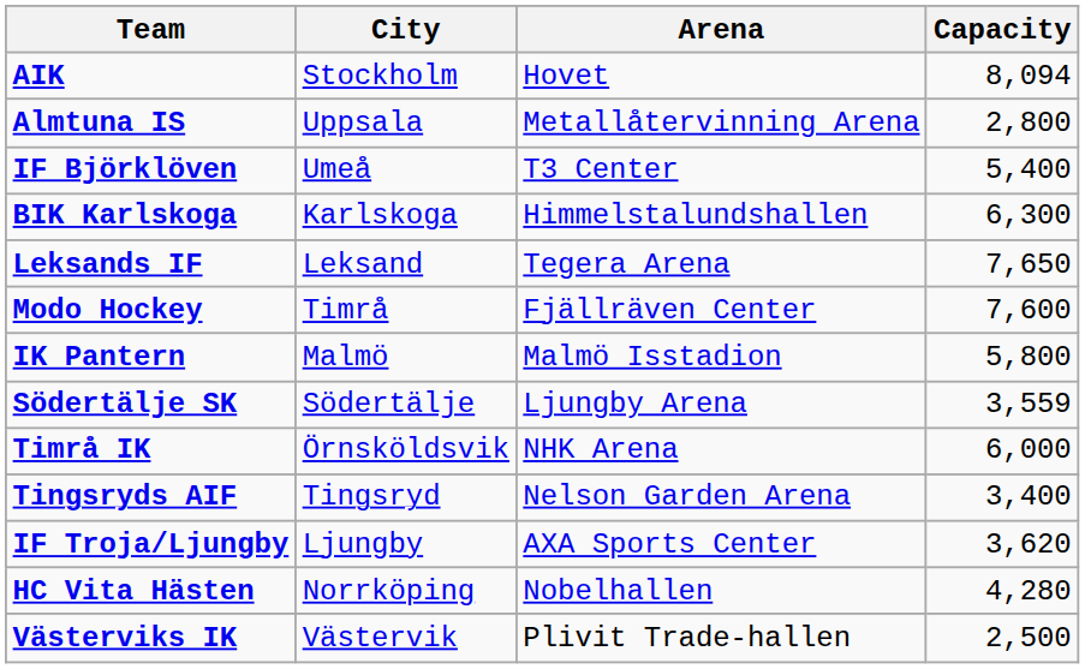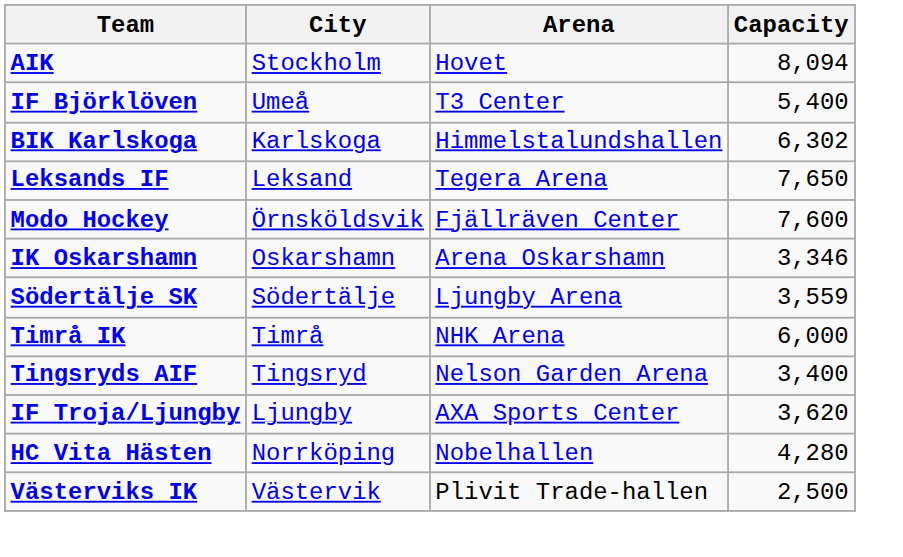 <table class="wikitable sortable">
 <tr>
 <th>Team</th>
 <th>City</th>
 <th>Arena</th>
 <th>Capacity</th>
 </tr>
 <tr>
 <td><strong><a href='#'>AIK</a></strong></td>
 <td><a href='#'>Stockholm</a></td>
 <td><a href='#'>Hovet</a></td>
 <td style="text-align:right;">8,094</td>
 </tr>
 <tr>
-<td><strong><a href='#'>Almtuna IS</a></strong></td>
-<td><a href='#'>Uppsala</a></td>
-<td><a href='#'>Metallåtervinning Arena</a></td>
-<td style="text-align:right;">2,800</td>
-</tr>
-<tr>
 <td><strong><a href='#'>IF Björklöven</a></strong></td>
 <td><a href='#'>Umeå</a></td>
 <td><a href='#'>T3 Center</a></td>
 <td style="text-align:right;">5,400</td>
 </tr>
 <tr>
 <td><strong><a href='#'>BIK Karlskoga</a></strong></td>
 <td><a href='#'>Karlskoga</a></td>
 <td><a href='#'>Himmelstalundshallen</a></td>
-<td style="text-align:right;">6,300</td>
+<td style="text-align:right;">6,302</td>
 </tr>
 <tr>
 <td><strong><a href='#'>Leksands IF</a></strong></td>
 <td><a href='#'>Leksand</a></td>
 <td><a href='#'>Tegera Arena</a></td>
 <td style="text-align:right;">7,650</td>
 </tr>
 <tr>
 <td><strong><a href='#'>Modo Hockey</a></strong></td>
-<td><a href='#'>Timrå</a></td>
+<td><a href='#'>Örnsköldsvik</a></td>
 <td><a href='#'>Fjällräven Center</a></td>
 <td style="text-align:right;">7,600</td>
 </tr>
 <tr>
-<td><strong><a href='#'>IK Pantern</a></strong></td>
-<td><a href='#'>Malmö</a></td>
-<td><a href='#'>Malmö Isstadion</a></td>
-<td style="text-align:right;">5,800</td>
+<td><strong><a href='#'>IK Oskarshamn</a></strong></td>
+<td><a href='#'>Oskarshamn</a></td>
+<td><a href='#'>Arena Oskarshamn</a></td>
+<td style="text-align:right;">3,346</td>
 </tr>
 <tr>
 <td><strong><a href='#'>Södertälje SK</a></strong></td>
 <td><a href='#'>Södertälje</a></td>
 <td><a href='#'>Ljungby Arena</a></td>
 <td style="text-align:right;">3,559</td>
 </tr>
 <tr>
 <td><strong><a href='#'>Timrå IK</a></strong></td>
-<td><a href='#'>Örnsköldsvik</a></td>
+<td><a href='#'>Timrå</a></td>
 <td><a href='#'>NHK Arena</a></td>
 <td style="text-align:right;">6,000</td>
 </tr>
 <tr>
 <td><strong><a href='#'>Tingsryds AIF</a></strong></td>
 <td><a href='#'>Tingsryd</a></td>
 <td><a href='#'>Nelson Garden Arena</a></td>
 <td style="text-align:right;">3,400</td>
 </tr>
 <tr>
 <td><strong><a href='#'>IF Troja/Ljungby</a></strong></td>
 <td><a href='#'>Ljungby</a></td>
 <td><a href='#'>AXA Sports Center</a></td>
 <td style="text-align:right;">3,620</td>
 </tr>
 <tr>
 <td><strong><a href='#'>HC Vita Hästen</a></strong></td>
 <td><a href='#'>Norrköping</a></td>
 <td><a href='#'>Nobelhallen</a></td>
 <td style="text-align:right;">4,280</td>
 </tr>
 <tr>
 <td><strong><a href='#'>Västerviks IK</a></strong></td>
 <td><a href='#'>Västervik</a></td>
 <td>Plivit Trade-hallen</td>
 <td style="text-align:right;">2,500</td>
 </tr>
 </table>
